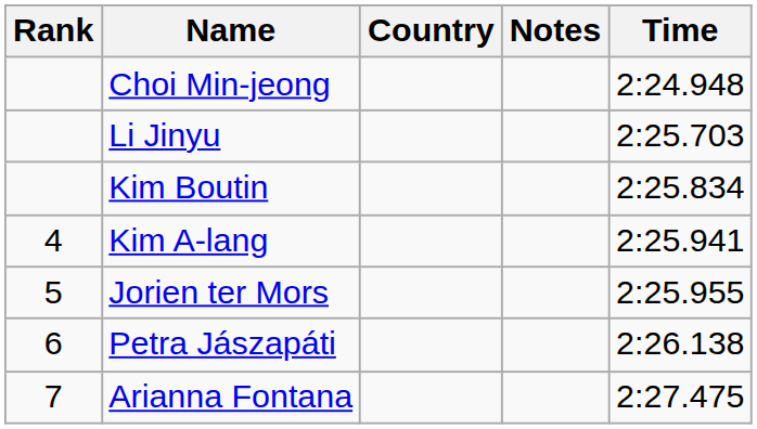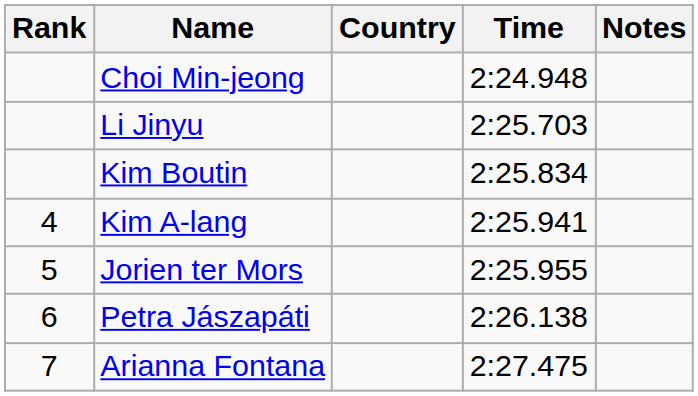 <table class="wikitable sortable" style="text-align:center">
 <tr>
 <th>Rank</th>
 <th>Name</th>
 <th>Country</th>
+<th>Time</th>
 <th>Notes</th>
-<th>Time</th>
 </tr>
 <tr>
 <td></td>
 <td align=left><a href='#'>Choi Min-jeong</a></td>
 <td align="left"></td>
+<td>2:24.948</td>
 <td></td>
-<td>2:24.948</td>
 </tr>
 <tr>
 <td></td>
 <td align=left><a href='#'>Li Jinyu</a></td>
 <td align="left"></td>
+<td>2:25.703</td>
 <td></td>
-<td>2:25.703</td>
 </tr>
 <tr>
 <td></td>
 <td align=left><a href='#'>Kim Boutin</a></td>
 <td align="left"></td>
+<td>2:25.834</td>
 <td></td>
-<td>2:25.834</td>
 </tr>
 <tr>
 <td>4</td>
 <td align=left><a href='#'>Kim A-lang</a></td>
 <td align="left"></td>
+<td>2:25.941</td>
 <td></td>
-<td>2:25.941</td>
 </tr>
 <tr>
 <td>5</td>
 <td align=left><a href='#'>Jorien ter Mors</a></td>
 <td align=left></td>
+<td>2:25.955</td>
 <td></td>
-<td>2:25.955</td>
 </tr>
 <tr>
 <td>6</td>
 <td align=left><a href='#'>Petra Jászapáti</a></td>
 <td align="left"></td>
+<td>2:26.138</td>
 <td></td>
-<td>2:26.138</td>
 </tr>
 <tr>
 <td>7</td>
 <td align=left><a href='#'>Arianna Fontana</a></td>
 <td align=left></td>
+<td>2:27.475</td>
 <td></td>
-<td>2:27.475</td>
 </tr>
 </table>
